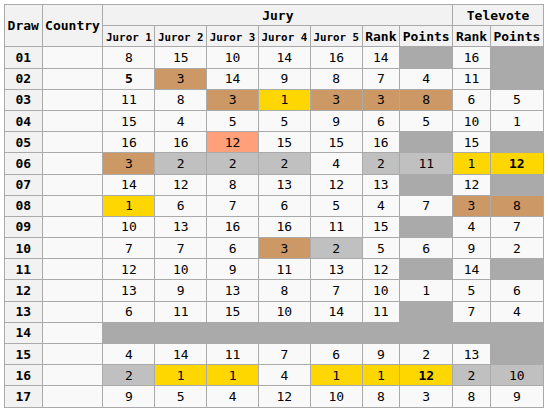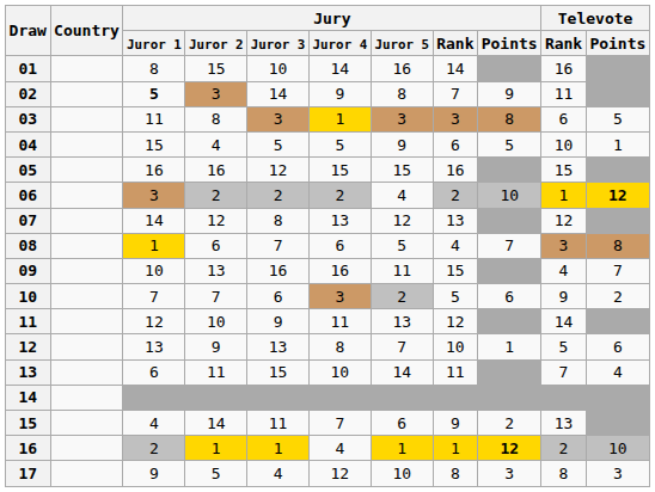 <table class="sortable wikitable collapsible plainrowheaders" style="text-align:center;">
 <tr>
 </tr>
 <tr>
 <th scope="col" rowspan="2">Draw</th>
 <th scope="col" rowspan="2">Country</th>
 <th scope="col" colspan="7">Jury</th>
 <th scope="col" colspan="2">Televote</th>
 </tr>
 <tr>
 <th scope="col"><small>Juror 1</small></th>
 <th scope="col"><small>Juror 2</small></th>
 <th scope="col"><small>Juror 3</small></th>
 <th scope="col"><small>Juror 4</small></th>
 <th scope="col"><small>Juror 5</small></th>
 <th scope="col">Rank</th>
 <th scope="col">Points</th>
 <th scope="col">Rank</th>
 <th scope="col">Points</th>
 </tr>
 <tr>
 <th scope="row" style="text-align:center;">01</th>
 <td style="text-align:left;"></td>
 <td>8</td>
 <td>15</td>
 <td>10</td>
 <td>14</td>
 <td>16</td>
 <td>14</td>
 <td style="background:#AAAAAA;"></td>
 <td>16</td>
 <td style="background:#AAAAAA;"></td>
 </tr>
 <tr>
 <th scope="row" style="text-align:center;">02</th>
 <td style="text-align:left;"></td>
 <td><strong>5</strong></td>
 <td style="background:#CC9966;">3</td>
 <td>14</td>
 <td>9</td>
 <td>8</td>
 <td>7</td>
-<td>4</td>
+<td>9</td>
 <td>11</td>
 <td style="background:#AAAAAA;"></td>
 </tr>
 <tr>
 <th scope="row" style="text-align:center;">03</th>
 <td style="text-align:left;"></td>
 <td>11</td>
 <td>8</td>
 <td style="background:#CC9966;">3</td>
 <td style="background:gold;">1</td>
 <td style="background:#CC9966;">3</td>
 <td style="background:#CC9966;">3</td>
 <td style="background:#CC9966;">8</td>
 <td>6</td>
 <td>5</td>
 </tr>
 <tr>
 <th scope="row" style="text-align:center;">04</th>
 <td style="text-align:left;"></td>
 <td>15</td>
 <td>4</td>
 <td>5</td>
 <td>5</td>
 <td>9</td>
 <td>6</td>
 <td>5</td>
 <td>10</td>
 <td>1</td>
 </tr>
 <tr>
 <th scope="row" style="text-align:center;">05</th>
 <td style="text-align:left;"></td>
 <td>16</td>
 <td>16</td>
-<td style="background: lightsalmon;">12</td>
+<td>12</td>
 <td>15</td>
 <td>15</td>
 <td>16</td>
 <td style="background:#AAAAAA;"></td>
 <td>15</td>
 <td style="background:#AAAAAA;"></td>
 </tr>
 <tr>
 <th scope="row" style="text-align:center;">06</th>
 <td style="text-align:left;"></td>
 <td style="background:#CC9966;">3</td>
 <td style="background:silver;">2</td>
 <td style="background:silver;">2</td>
 <td style="background:silver;">2</td>
 <td>4</td>
 <td style="background:silver;">2</td>
-<td style="background:silver;">11</td>
+<td style="background:silver;">10</td>
 <td style="background:gold;">1</td>
 <td style="background:gold;"><strong>12</strong></td>
 </tr>
 <tr>
 <th scope="row" style="text-align:center;">07</th>
 <td style="text-align:left;"></td>
 <td>14</td>
 <td>12</td>
 <td>8</td>
 <td>13</td>
 <td>12</td>
 <td>13</td>
 <td style="background:#AAAAAA;"></td>
 <td>12</td>
 <td style="background:#AAAAAA;"></td>
 </tr>
 <tr>
 <th scope="row" style="text-align:center;">08</th>
 <td style="text-align:left;"></td>
 <td style="background:gold;">1</td>
 <td>6</td>
 <td>7</td>
 <td>6</td>
 <td>5</td>
 <td>4</td>
 <td>7</td>
 <td style="background:#CC9966;">3</td>
 <td style="background:#CC9966;">8</td>
 </tr>
 <tr>
 <th scope="row" style="text-align:center;">09</th>
 <td style="text-align:left;"></td>
 <td>10</td>
 <td>13</td>
 <td>16</td>
 <td>16</td>
 <td>11</td>
 <td>15</td>
 <td style="background:#AAAAAA;"></td>
 <td>4</td>
 <td>7</td>
 </tr>
 <tr>
 <th scope="row" style="text-align:center;">10</th>
 <td style="text-align:left;"></td>
 <td>7</td>
 <td>7</td>
 <td>6</td>
 <td style="background:#CC9966;">3</td>
 <td style="background:silver;">2</td>
 <td>5</td>
 <td>6</td>
 <td>9</td>
 <td>2</td>
 </tr>
 <tr>
 <th scope="row" style="text-align:center;">11</th>
 <td style="text-align:left;"></td>
 <td>12</td>
 <td>10</td>
 <td>9</td>
 <td>11</td>
 <td>13</td>
 <td>12</td>
 <td style="background:#AAAAAA;"></td>
 <td>14</td>
 <td style="background:#AAAAAA;"></td>
 </tr>
 <tr>
 <th scope="row" style="text-align:center;">12</th>
 <td style="text-align:left;"></td>
 <td>13</td>
 <td>9</td>
 <td>13</td>
 <td>8</td>
 <td>7</td>
 <td>10</td>
 <td>1</td>
 <td>5</td>
 <td>6</td>
 </tr>
 <tr>
 <th scope="row" style="text-align:center;">13</th>
 <td style="text-align:left;"></td>
 <td>6</td>
 <td>11</td>
 <td>15</td>
 <td>10</td>
 <td>14</td>
 <td>11</td>
 <td style="background:#AAAAAA;"></td>
 <td>7</td>
 <td>4</td>
 </tr>
 <tr class="sortbottom">
 <th scope="row" style="text-align:center;">14</th>
 <td style="text-align:left;"></td>
 <td style="background:#AAAAAA;"></td>
 <td style="background:#AAAAAA;"></td>
 <td style="background:#AAAAAA;"></td>
 <td style="background:#AAAAAA;"></td>
 <td style="background:#AAAAAA;"></td>
 <td style="background:#AAAAAA;"></td>
 <td style="background:#AAAAAA;"></td>
 <td style="background:#AAAAAA;"></td>
 <td style="background:#AAAAAA;"></td>
 </tr>
 <tr>
 <th scope="row" style="text-align:center;">15</th>
 <td style="text-align:left;"></td>
 <td>4</td>
 <td>14</td>
 <td>11</td>
 <td>7</td>
 <td>6</td>
 <td>9</td>
 <td>2</td>
 <td>13</td>
 <td style="background:#AAAAAA;"></td>
 </tr>
 <tr>
 <th scope="row" style="text-align:center;">16</th>
 <td style="text-align:left;"></td>
 <td style="background:silver;">2</td>
 <td style="background:gold;">1</td>
 <td style="background:gold;">1</td>
 <td>4</td>
 <td style="background:gold;">1</td>
 <td style="background:gold;">1</td>
 <td style="background:gold;"><strong>12</strong></td>
 <td style="background:silver;">2</td>
 <td style="background:silver;">10</td>
 </tr>
 <tr>
 <th scope="row" style="text-align:center;">17</th>
 <td style="text-align:left;"></td>
 <td>9</td>
 <td>5</td>
 <td>4</td>
 <td>12</td>
 <td>10</td>
 <td>8</td>
 <td>3</td>
 <td>8</td>
-<td>9</td>
+<td>3</td>
 </tr>
 </table>
